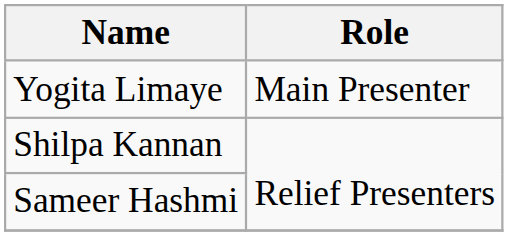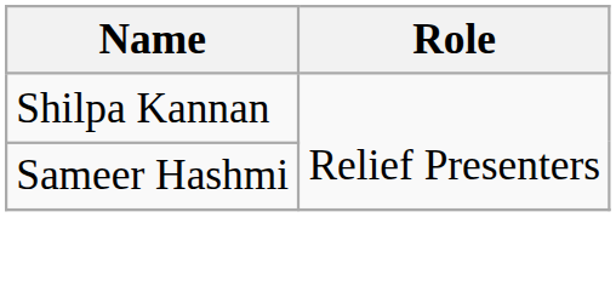 <table class="wikitable">
 <tr>
 <th>Name</th>
 <th>Role</th>
-</tr>
-<tr>
-<td>Yogita Limaye</td>
-<td>Main Presenter</td>
 </tr>
 <tr>
 <td>Shilpa Kannan</td>
 <td rowspan="2"><br>Relief Presenters</td>
 </tr>
 <tr>
 <td>Sameer Hashmi</td>
 </tr>
 <tr>
 </tr>
 </table>
